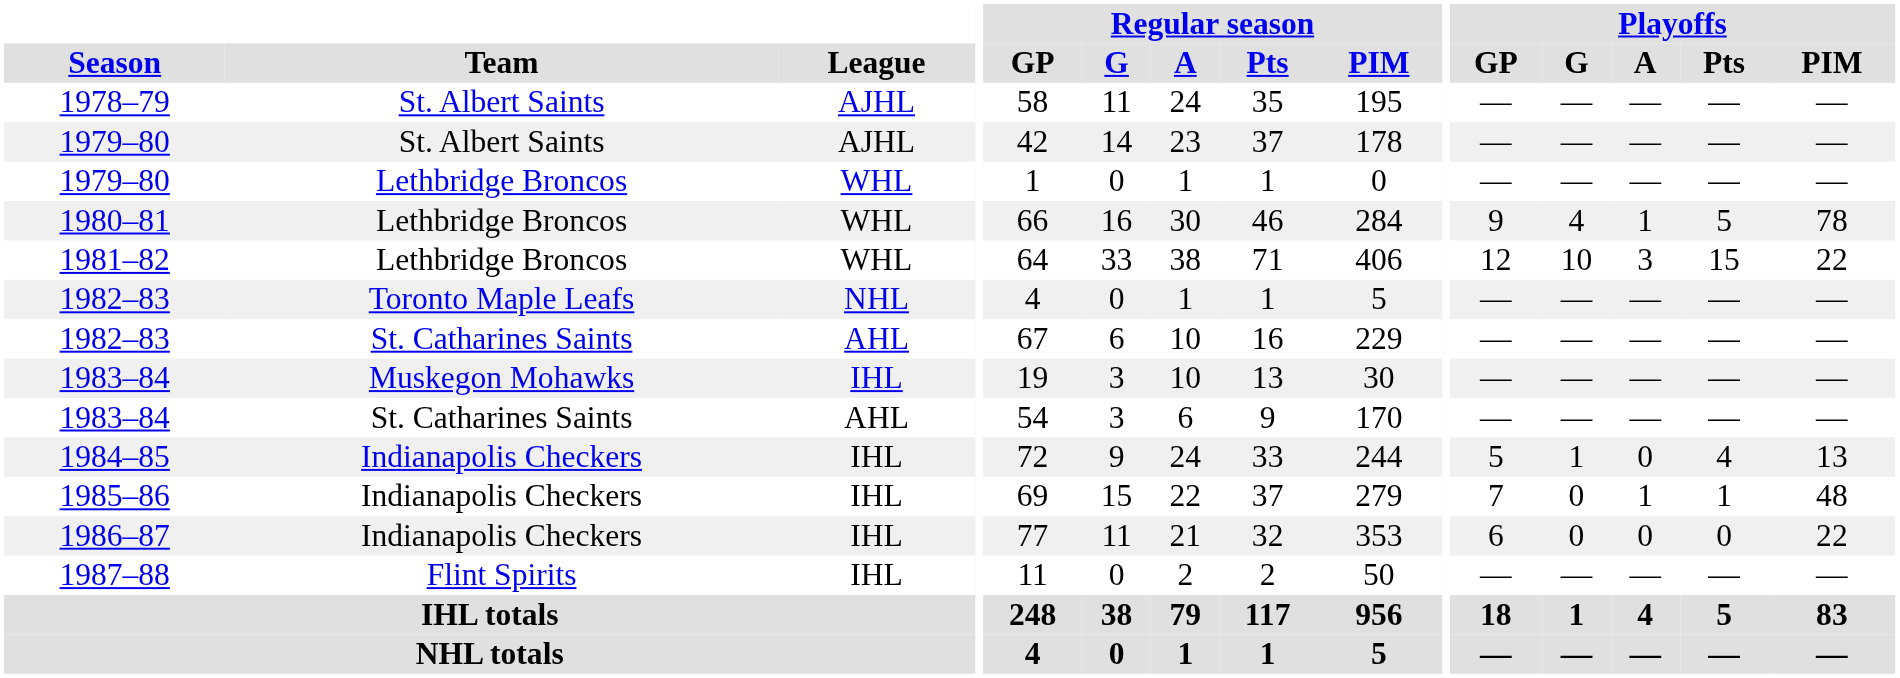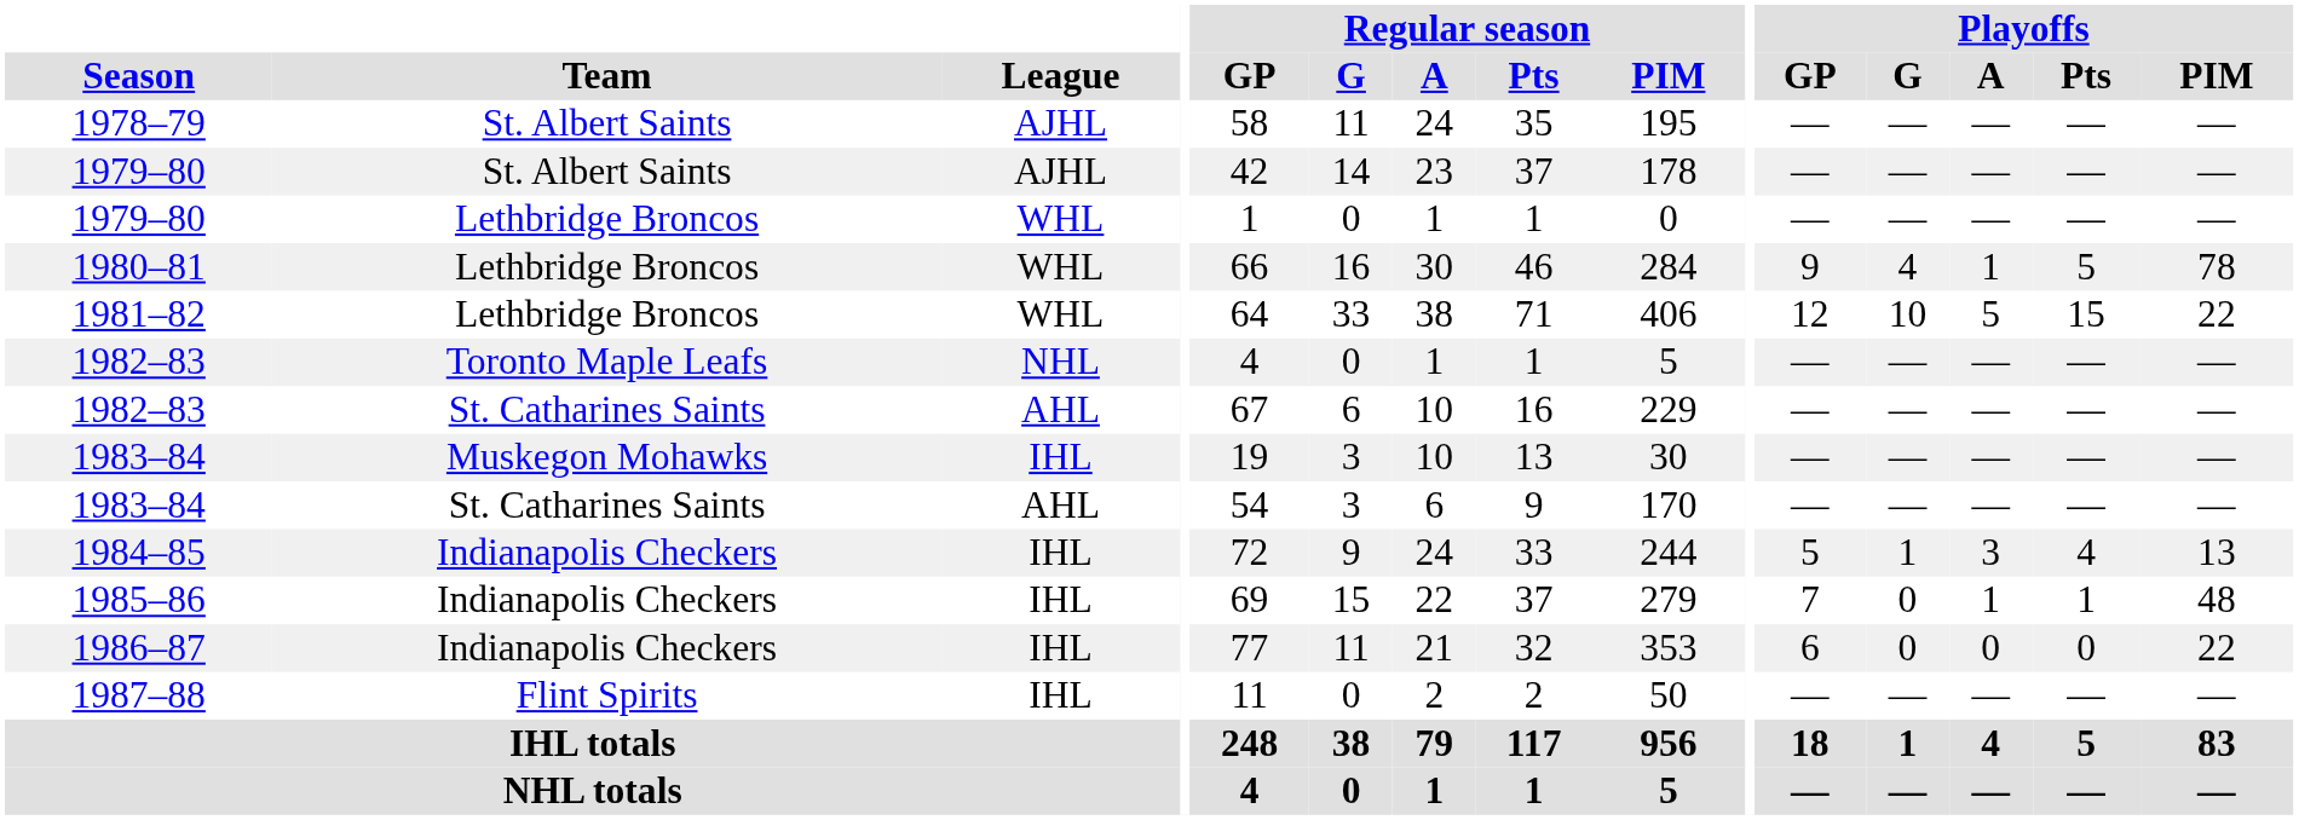 <table border="0" cellpadding="1" cellspacing="0" style="text-align:center; width:60em">
 <tr bgcolor="#e0e0e0">
 <th colspan="3" bgcolor="#ffffff"></th>
 <th rowspan="100" bgcolor="#ffffff"></th>
 <th colspan="5"><a href='#'>Regular season</a></th>
 <th rowspan="100" bgcolor="#ffffff"></th>
 <th colspan="5"><a href='#'>Playoffs</a></th>
 </tr>
 <tr bgcolor="#e0e0e0">
 <th><a href='#'>Season</a></th>
 <th>Team</th>
 <th>League</th>
 <th>GP</th>
 <th><a href='#'>G</a></th>
 <th><a href='#'>A</a></th>
 <th><a href='#'>Pts</a></th>
 <th><a href='#'>PIM</a></th>
 <th>GP</th>
 <th>G</th>
 <th>A</th>
 <th>Pts</th>
 <th>PIM</th>
 </tr>
 <tr>
 <td><a href='#'>1978–79</a></td>
 <td><a href='#'>St. Albert Saints</a></td>
 <td><a href='#'>AJHL</a></td>
 <td>58</td>
 <td>11</td>
 <td>24</td>
 <td>35</td>
 <td>195</td>
 <td>—</td>
 <td>—</td>
 <td>—</td>
 <td>—</td>
 <td>—</td>
 </tr>
 <tr bgcolor="#f0f0f0">
 <td><a href='#'>1979–80</a></td>
 <td>St. Albert Saints</td>
 <td>AJHL</td>
 <td>42</td>
 <td>14</td>
 <td>23</td>
 <td>37</td>
 <td>178</td>
 <td>—</td>
 <td>—</td>
 <td>—</td>
 <td>—</td>
 <td>—</td>
 </tr>
 <tr>
 <td><a href='#'>1979–80</a></td>
 <td><a href='#'>Lethbridge Broncos</a></td>
 <td><a href='#'>WHL</a></td>
 <td>1</td>
 <td>0</td>
 <td>1</td>
 <td>1</td>
 <td>0</td>
 <td>—</td>
 <td>—</td>
 <td>—</td>
 <td>—</td>
 <td>—</td>
 </tr>
 <tr bgcolor="#f0f0f0">
 <td><a href='#'>1980–81</a></td>
 <td>Lethbridge Broncos</td>
 <td>WHL</td>
 <td>66</td>
 <td>16</td>
 <td>30</td>
 <td>46</td>
 <td>284</td>
 <td>9</td>
 <td>4</td>
 <td>1</td>
 <td>5</td>
 <td>78</td>
 </tr>
 <tr>
 <td><a href='#'>1981–82</a></td>
 <td>Lethbridge Broncos</td>
 <td>WHL</td>
 <td>64</td>
 <td>33</td>
 <td>38</td>
 <td>71</td>
 <td>406</td>
 <td>12</td>
 <td>10</td>
-<td>3</td>
+<td>5</td>
 <td>15</td>
 <td>22</td>
 </tr>
 <tr bgcolor="#f0f0f0">
 <td><a href='#'>1982–83</a></td>
 <td><a href='#'>Toronto Maple Leafs</a></td>
 <td><a href='#'>NHL</a></td>
 <td>4</td>
 <td>0</td>
 <td>1</td>
 <td>1</td>
 <td>5</td>
 <td>—</td>
 <td>—</td>
 <td>—</td>
 <td>—</td>
 <td>—</td>
 </tr>
 <tr>
 <td><a href='#'>1982–83</a></td>
 <td><a href='#'>St. Catharines Saints</a></td>
 <td><a href='#'>AHL</a></td>
 <td>67</td>
 <td>6</td>
 <td>10</td>
 <td>16</td>
 <td>229</td>
 <td>—</td>
 <td>—</td>
 <td>—</td>
 <td>—</td>
 <td>—</td>
 </tr>
 <tr bgcolor="#f0f0f0">
 <td><a href='#'>1983–84</a></td>
 <td><a href='#'>Muskegon Mohawks</a></td>
 <td><a href='#'>IHL</a></td>
 <td>19</td>
 <td>3</td>
 <td>10</td>
 <td>13</td>
 <td>30</td>
 <td>—</td>
 <td>—</td>
 <td>—</td>
 <td>—</td>
 <td>—</td>
 </tr>
 <tr>
 <td><a href='#'>1983–84</a></td>
 <td>St. Catharines Saints</td>
 <td>AHL</td>
 <td>54</td>
 <td>3</td>
 <td>6</td>
 <td>9</td>
 <td>170</td>
 <td>—</td>
 <td>—</td>
 <td>—</td>
 <td>—</td>
 <td>—</td>
 </tr>
 <tr bgcolor="#f0f0f0">
 <td><a href='#'>1984–85</a></td>
 <td><a href='#'>Indianapolis Checkers</a></td>
 <td>IHL</td>
 <td>72</td>
 <td>9</td>
 <td>24</td>
 <td>33</td>
 <td>244</td>
 <td>5</td>
 <td>1</td>
-<td>0</td>
+<td>3</td>
 <td>4</td>
 <td>13</td>
 </tr>
 <tr>
 <td><a href='#'>1985–86</a></td>
 <td>Indianapolis Checkers</td>
 <td>IHL</td>
 <td>69</td>
 <td>15</td>
 <td>22</td>
 <td>37</td>
 <td>279</td>
 <td>7</td>
 <td>0</td>
 <td>1</td>
 <td>1</td>
 <td>48</td>
 </tr>
 <tr bgcolor="#f0f0f0">
 <td><a href='#'>1986–87</a></td>
 <td>Indianapolis Checkers</td>
 <td>IHL</td>
 <td>77</td>
 <td>11</td>
 <td>21</td>
 <td>32</td>
 <td>353</td>
 <td>6</td>
 <td>0</td>
 <td>0</td>
 <td>0</td>
 <td>22</td>
 </tr>
 <tr>
 <td><a href='#'>1987–88</a></td>
 <td><a href='#'>Flint Spirits</a></td>
 <td>IHL</td>
 <td>11</td>
 <td>0</td>
 <td>2</td>
 <td>2</td>
 <td>50</td>
 <td>—</td>
 <td>—</td>
 <td>—</td>
 <td>—</td>
 <td>—</td>
 </tr>
 <tr bgcolor="#e0e0e0">
 <th colspan="3">IHL totals</th>
 <th>248</th>
 <th>38</th>
 <th>79</th>
 <th>117</th>
 <th>956</th>
 <th>18</th>
 <th>1</th>
 <th>4</th>
 <th>5</th>
 <th>83</th>
 </tr>
 <tr bgcolor="#e0e0e0">
 <th colspan="3">NHL totals</th>
 <th>4</th>
 <th>0</th>
 <th>1</th>
 <th>1</th>
 <th>5</th>
 <th>—</th>
 <th>—</th>
 <th>—</th>
 <th>—</th>
 <th>—</th>
 </tr>
 </table>
